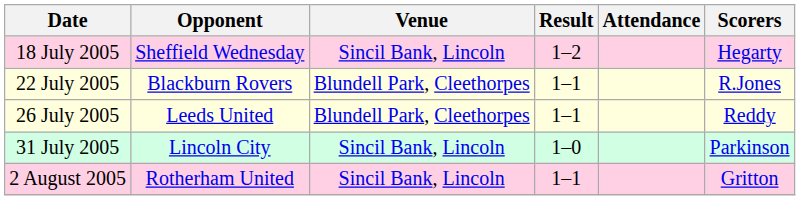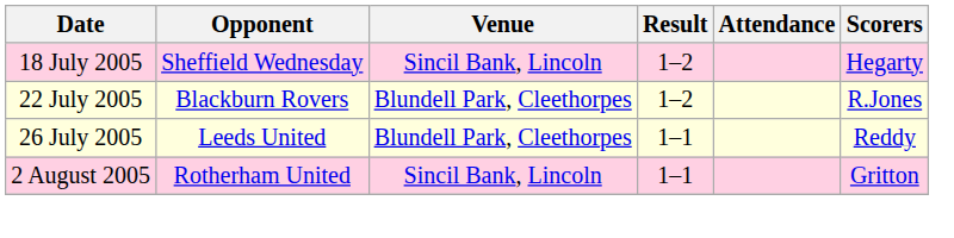 <table class="wikitable sortable" style="text-align:center">
 <tr>
 <th>Date</th>
 <th>Opponent</th>
 <th>Venue</th>
 <th>Result</th>
 <th>Attendance</th>
 <th>Scorers</th>
 </tr>
 <tr bgcolor="#ffd0e3">
 <td>18 July 2005</td>
 <td><a href='#'>Sheffield Wednesday</a></td>
 <td><a href='#'>Sincil Bank</a>, <a href='#'>Lincoln</a></td>
 <td>1–2</td>
 <td></td>
 <td><a href='#'>Hegarty</a></td>
 </tr>
 <tr bgcolor="#ffffdd">
 <td>22 July 2005</td>
 <td><a href='#'>Blackburn Rovers</a></td>
 <td><a href='#'>Blundell Park</a>, <a href='#'>Cleethorpes</a></td>
-<td>1–1</td>
+<td>1–2</td>
 <td></td>
 <td><a href='#'>R.Jones</a></td>
 </tr>
 <tr bgcolor="#ffffdd">
 <td>26 July 2005</td>
 <td><a href='#'>Leeds United</a></td>
 <td><a href='#'>Blundell Park</a>, <a href='#'>Cleethorpes</a></td>
 <td>1–1</td>
 <td></td>
 <td><a href='#'>Reddy</a></td>
-</tr>
-<tr bgcolor="#d0ffe3">
-<td>31 July 2005</td>
-<td><a href='#'>Lincoln City</a></td>
-<td><a href='#'>Sincil Bank</a>, <a href='#'>Lincoln</a></td>
-<td>1–0</td>
-<td></td>
-<td><a href='#'>Parkinson</a></td>
 </tr>
 <tr bgcolor="#ffd0e3">
 <td>2 August 2005</td>
 <td><a href='#'>Rotherham United</a></td>
 <td><a href='#'>Sincil Bank</a>, <a href='#'>Lincoln</a></td>
 <td>1–1</td>
 <td></td>
 <td><a href='#'>Gritton</a></td>
 </tr>
 <tr>
 </tr>
 </table>
